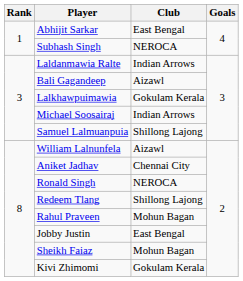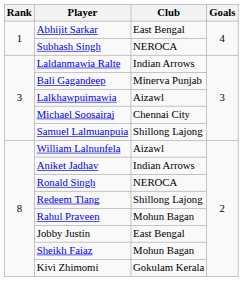 <table class="wikitable" style="text-align:center">
 <tr>
 <th>Rank</th>
 <th>Player</th>
 <th>Club</th>
 <th>Goals</th>
 </tr>
 <tr>
 <td rowspan="2">1</td>
 <td align="left"><a href='#'>Abhijit Sarkar</a></td>
 <td align="left">East Bengal</td>
 <td rowspan="2">4</td>
 </tr>
 <tr>
 <td align="left"><a href='#'>Subhash Singh</a></td>
 <td align="left">NEROCA</td>
 </tr>
 <tr>
 <td rowspan="5">3</td>
 <td align="left"><a href='#'>Laldanmawia Ralte</a></td>
 <td align="left">Indian Arrows</td>
 <td rowspan="5">3</td>
 </tr>
 <tr>
 <td align="left"><a href='#'>Bali Gagandeep</a></td>
+<td align="left">Minerva Punjab</td>
+</tr>
+<tr>
+<td align="left"><a href='#'>Lalkhawpuimawia</a></td>
 <td align="left">Aizawl</td>
 </tr>
 <tr>
-<td align="left"><a href='#'>Lalkhawpuimawia</a></td>
-<td align="left">Gokulam Kerala</td>
-</tr>
-<tr>
 <td align="left"><a href='#'>Michael Soosairaj</a></td>
-<td align="left">Indian Arrows</td>
+<td align="left">Chennai City</td>
 </tr>
 <tr>
 <td align="left"><a href='#'>Samuel Lalmuanpuia</a></td>
 <td align="left">Shillong Lajong</td>
 </tr>
 <tr>
 <td rowspan="8">8</td>
 <td align="left"><a href='#'>William Lalnunfela</a></td>
 <td align="left">Aizawl</td>
 <td rowspan="8">2</td>
 </tr>
 <tr>
 <td align="left"><a href='#'>Aniket Jadhav</a></td>
-<td align="left">Chennai City</td>
+<td align="left">Indian Arrows</td>
 </tr>
 <tr>
 <td align="left"><a href='#'>Ronald Singh</a></td>
 <td align="left">NEROCA</td>
 </tr>
 <tr>
 <td align="left"><a href='#'>Redeem Tlang</a></td>
 <td align="left">Shillong Lajong</td>
 </tr>
 <tr>
 <td align="left"><a href='#'>Rahul Praveen</a></td>
 <td align="left">Mohun Bagan</td>
 </tr>
 <tr>
 <td align="left">Jobby Justin</td>
 <td align="left">East Bengal</td>
 </tr>
 <tr>
 <td align="left"><a href='#'>Sheikh Faiaz</a></td>
 <td align="left">Mohun Bagan</td>
 </tr>
 <tr>
 <td align="left">Kivi Zhimomi</td>
 <td align="left">Gokulam Kerala</td>
 </tr>
 </table>
